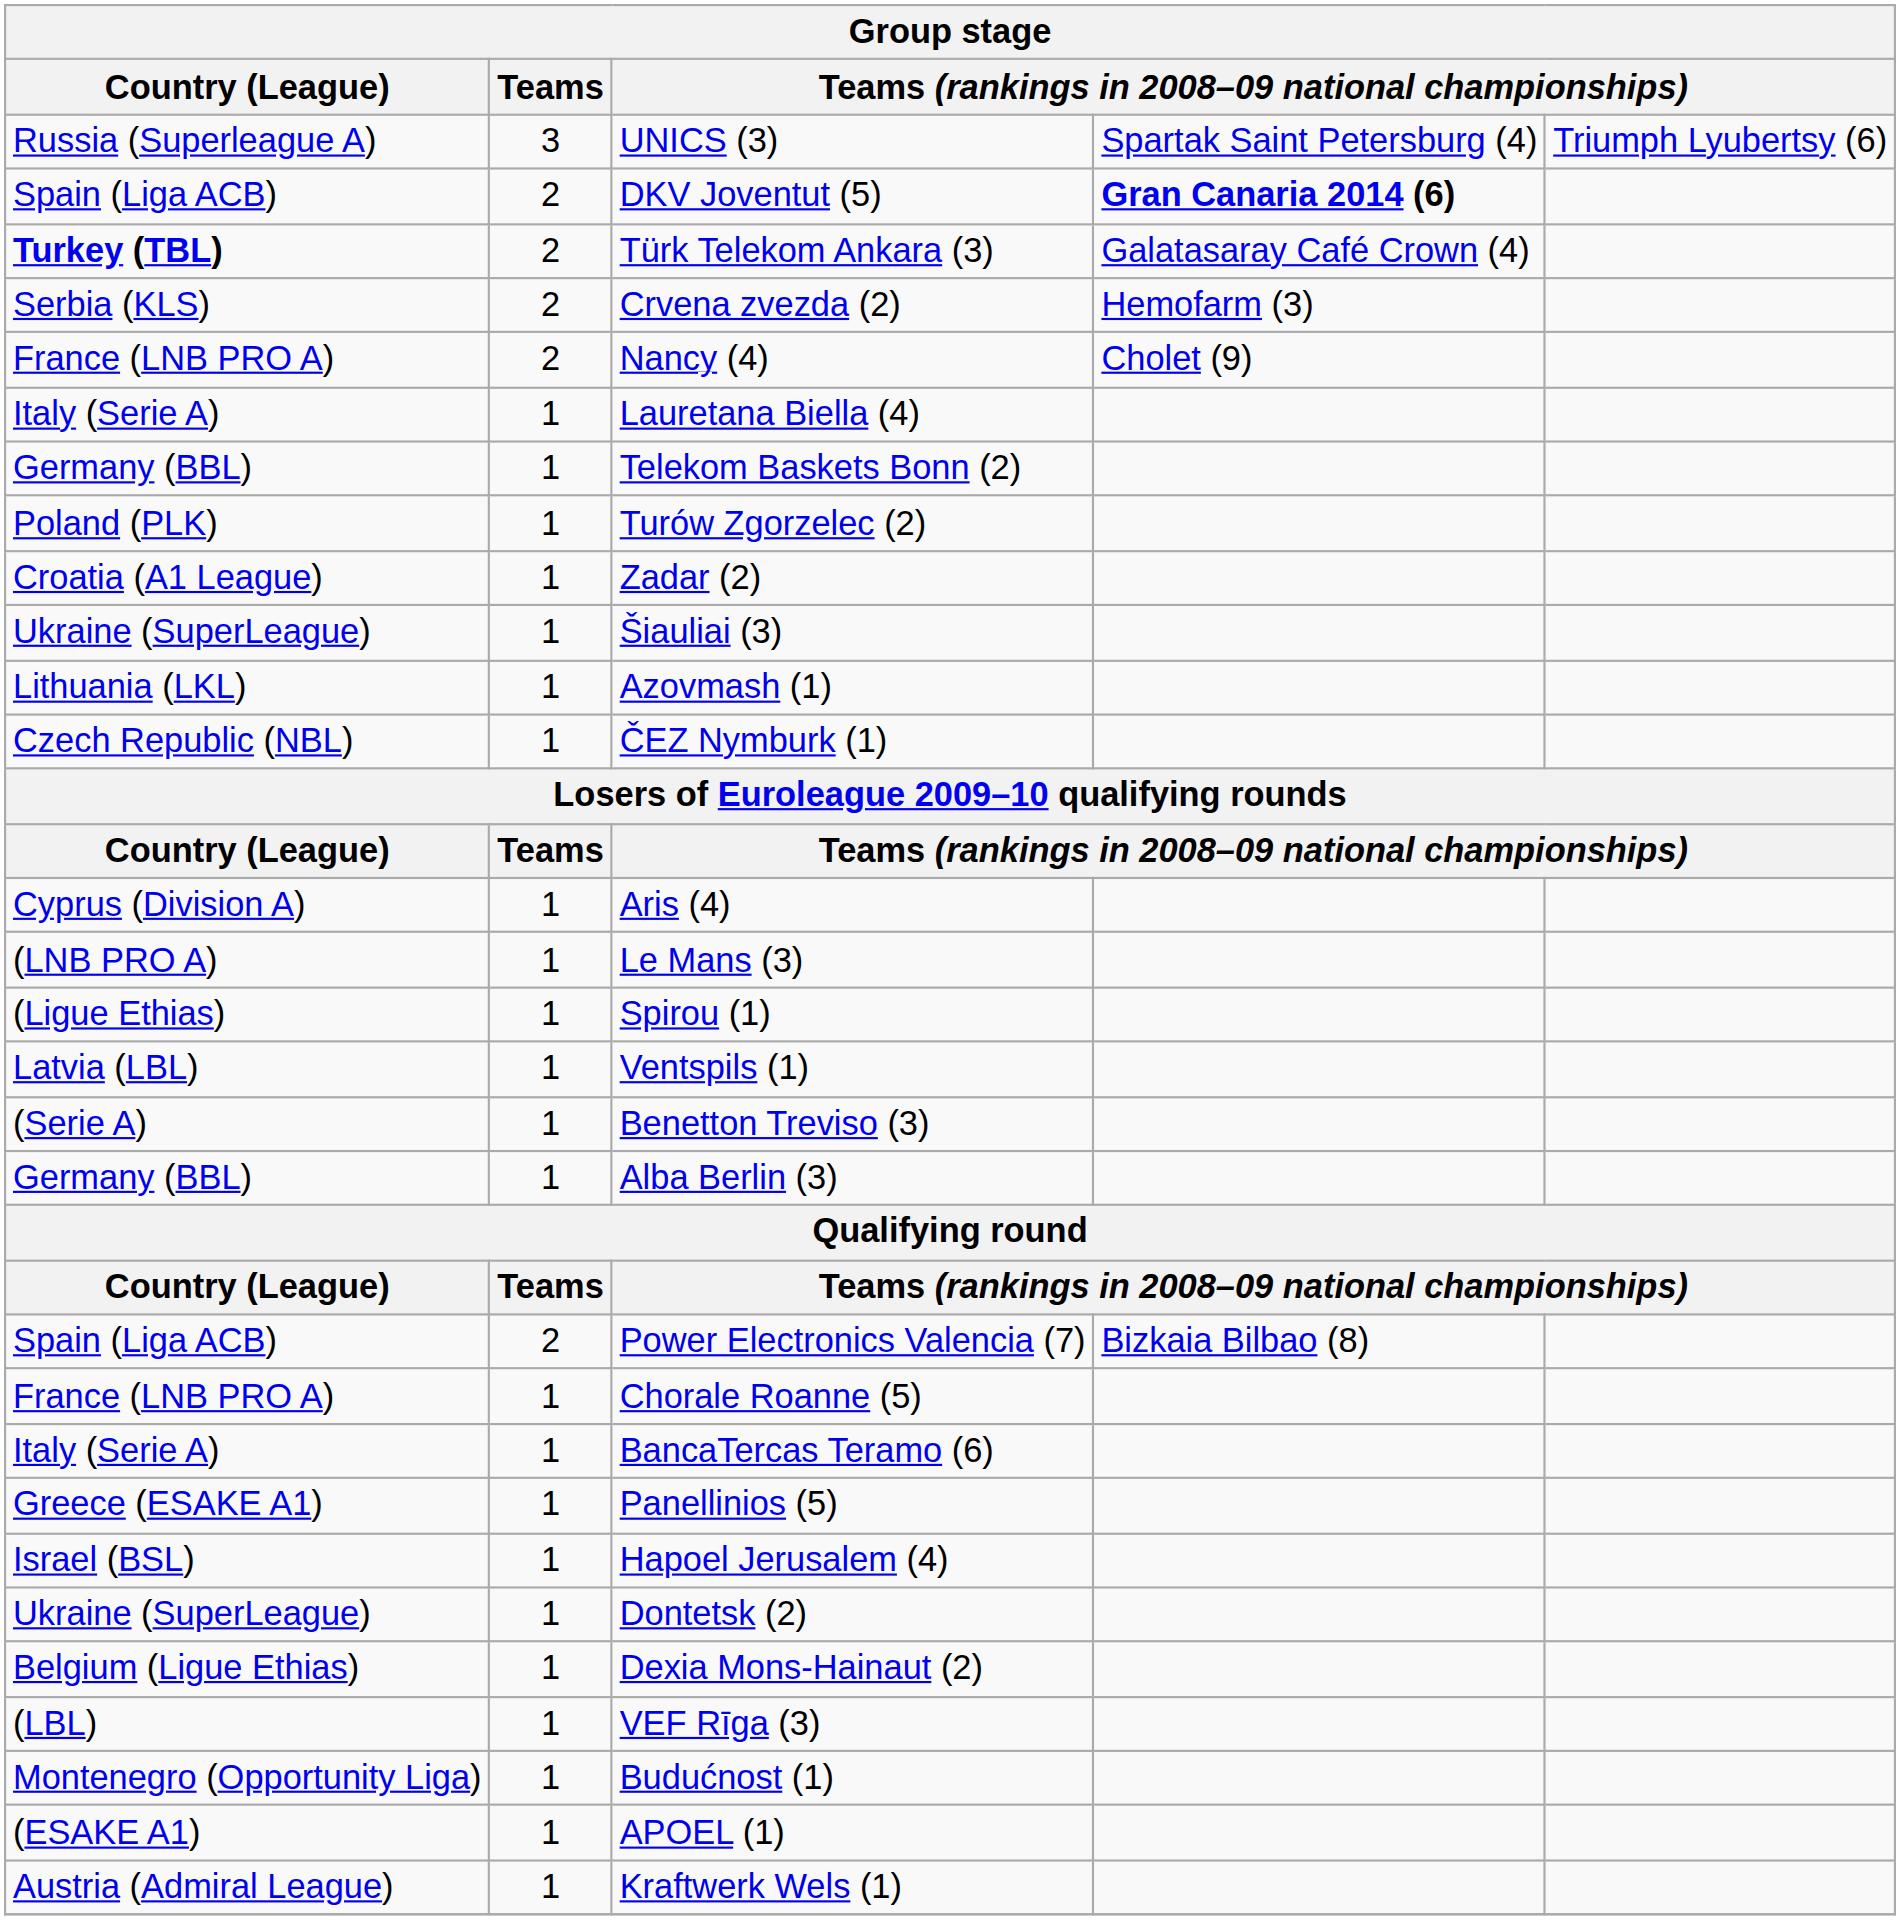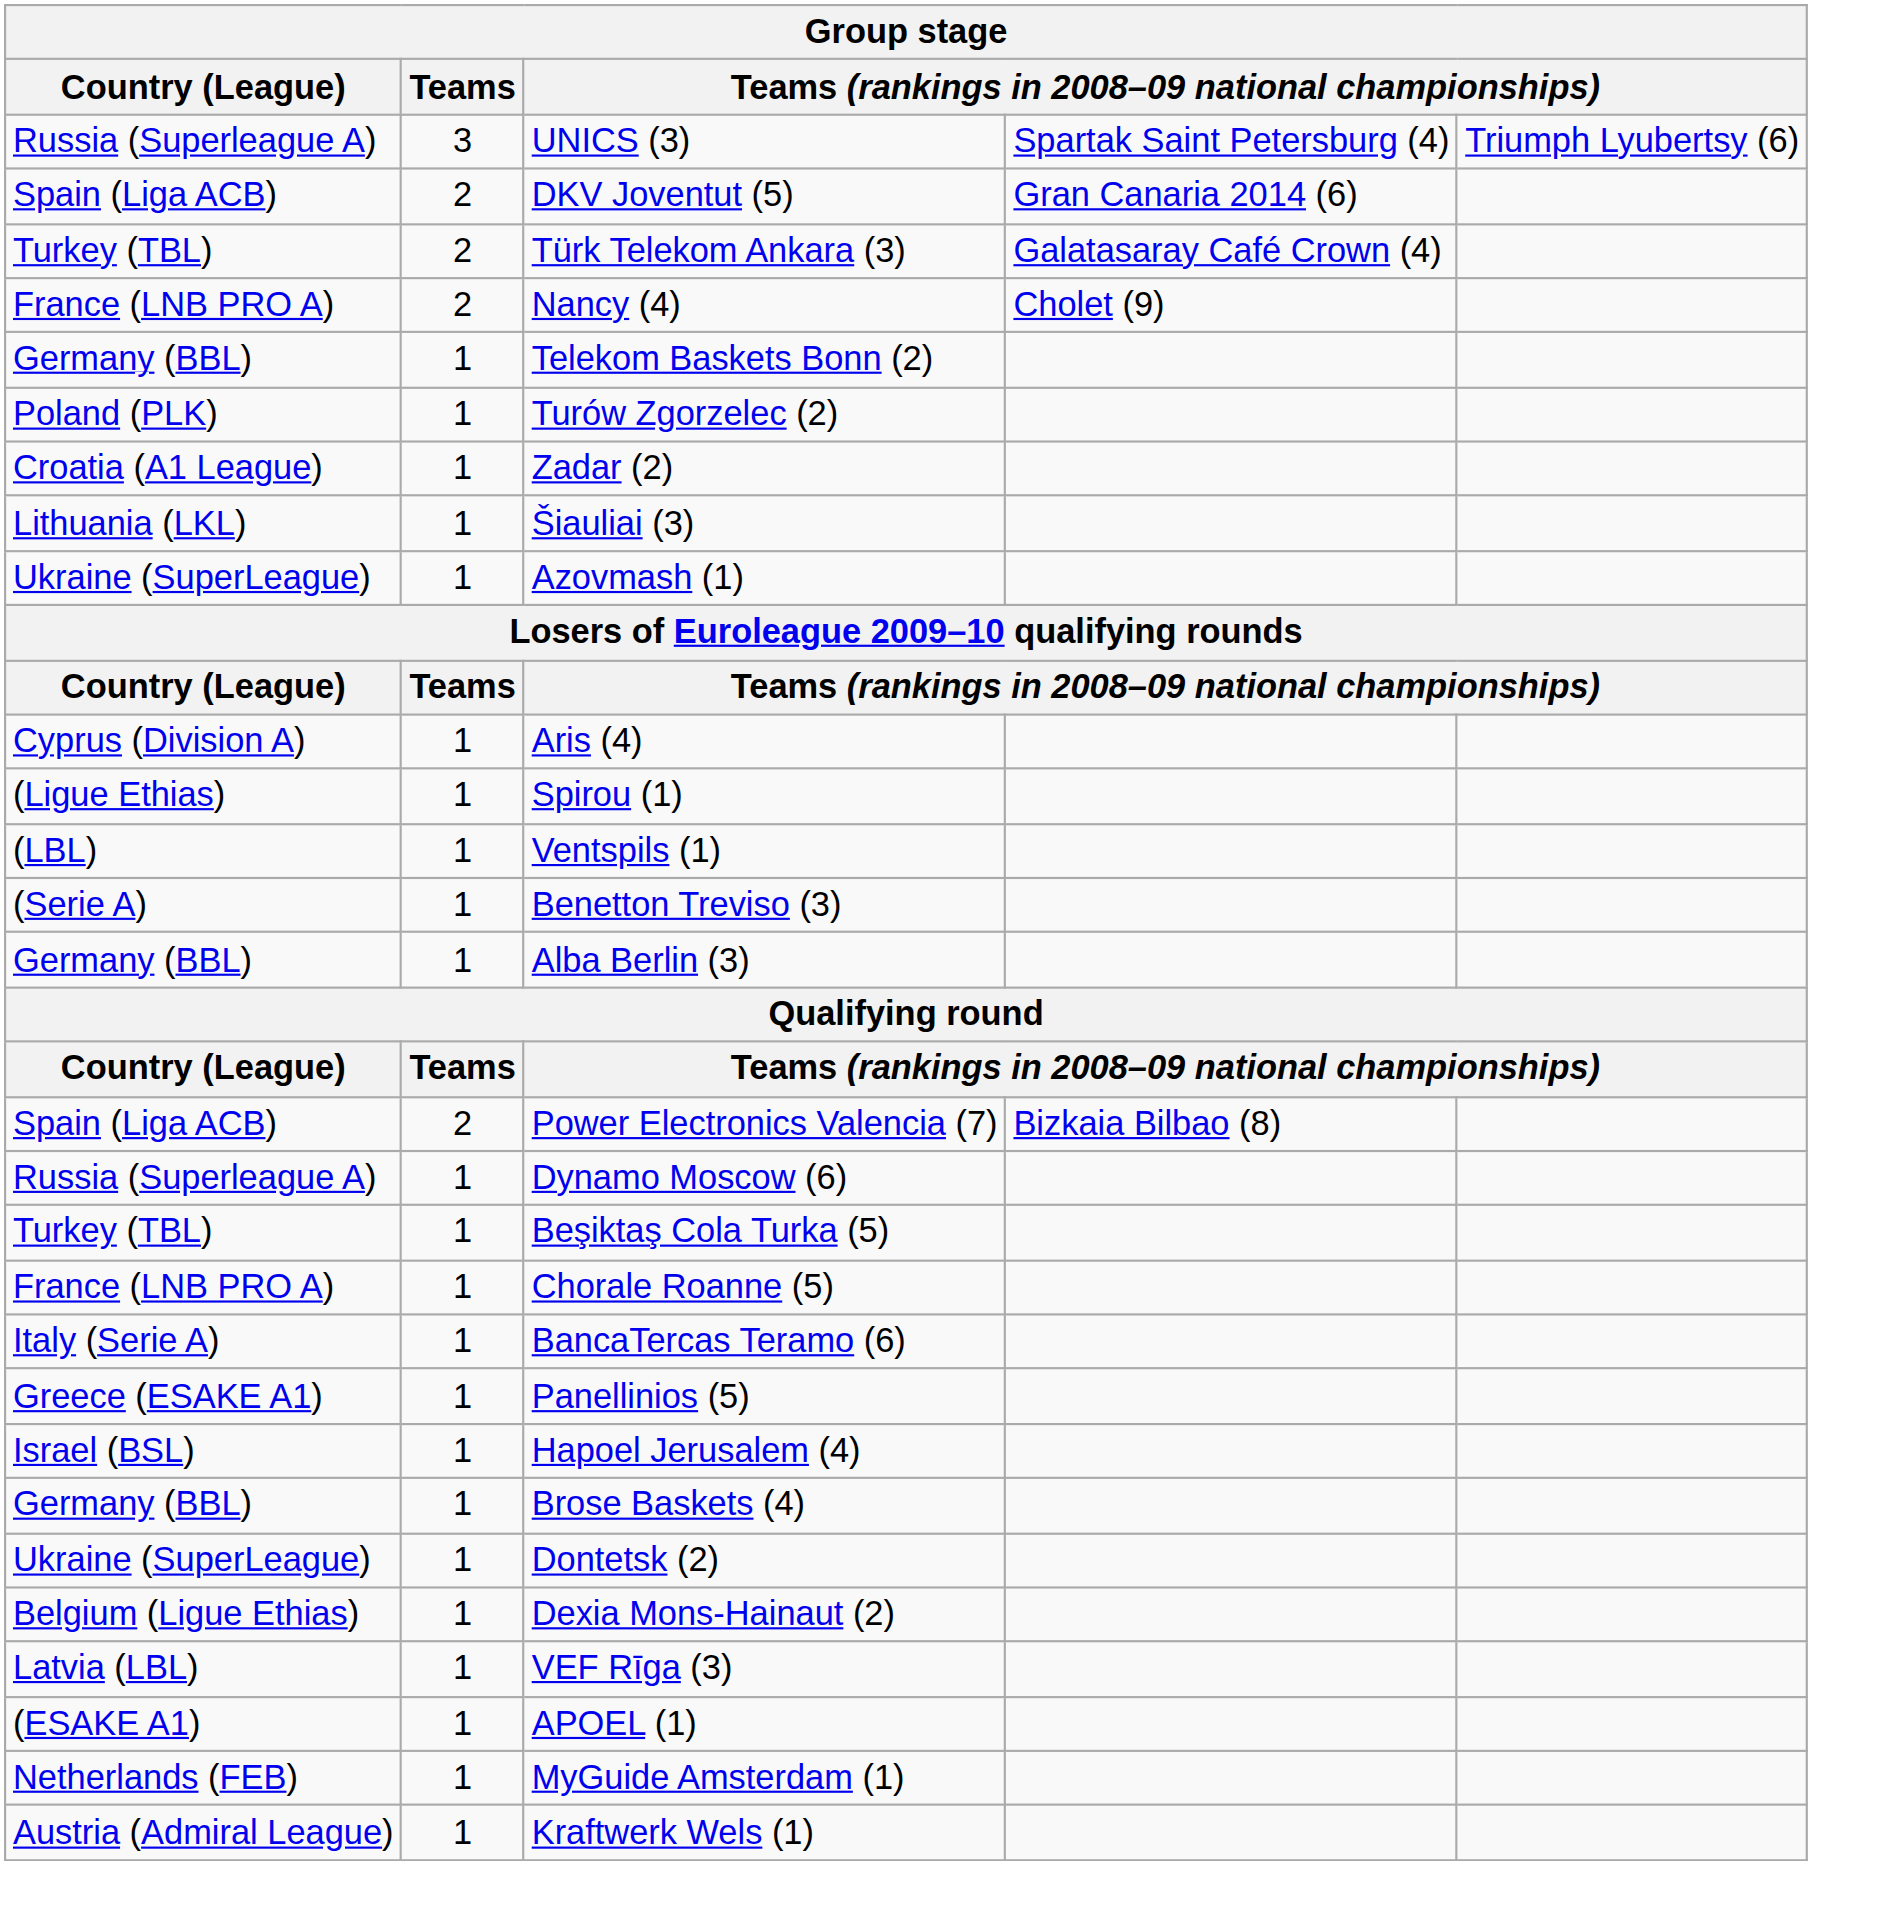 <table class="wikitable">
 <tr>
 <th colspan=5>Group stage</th>
 </tr>
 <tr>
 <th !rowspan=1>Country (League)</th>
 <th rowspan=1>Teams</th>
 <th colspan=3>Teams <em>(rankings in 2008–09 national championships)</em></th>
 </tr>
 <tr>
 <td> <a href='#'>Russia</a> (<a href='#'>Superleague A</a>)</td>
 <td align=center>3</td>
 <td><a href='#'>UNICS</a> (3)</td>
 <td><a href='#'>Spartak Saint Petersburg</a> (4)</td>
 <td><a href='#'>Triumph Lyubertsy</a> (6)</td>
 </tr>
 <tr>
 <td> <a href='#'>Spain</a> (<a href='#'>Liga ACB</a>)</td>
 <td align=center>2</td>
 <td><a href='#'>DKV Joventut</a> (5)</td>
-<td><strong><a href='#'>Gran Canaria 2014</a> (6)</strong></td>
+<td><a href='#'>Gran Canaria 2014</a> (6)</td>
 <td></td>
 </tr>
 <tr>
-<td><strong> <a href='#'>Turkey</a> (<a href='#'>TBL</a>)</strong></td>
+<td> <a href='#'>Turkey</a> (<a href='#'>TBL</a>)</td>
 <td align=center>2</td>
 <td><a href='#'>Türk Telekom Ankara</a> (3)</td>
 <td><a href='#'>Galatasaray Café Crown</a> (4)</td>
-<td></td>
-</tr>
-<tr>
-<td> <a href='#'>Serbia</a> (<a href='#'>KLS</a>)</td>
-<td align=center>2</td>
-<td><a href='#'>Crvena zvezda</a> (2)</td>
-<td><a href='#'>Hemofarm</a> (3)</td>
 <td></td>
 </tr>
 <tr>
 <td> <a href='#'>France</a> (<a href='#'>LNB PRO A</a>)</td>
 <td align=center>2</td>
 <td><a href='#'>Nancy</a> (4)</td>
 <td><a href='#'>Cholet</a> (9)</td>
-<td></td>
-</tr>
-<tr>
-<td> <a href='#'>Italy</a> (<a href='#'>Serie A</a>)</td>
-<td align=center>1</td>
-<td><a href='#'>Lauretana Biella</a> (4)</td>
-<td></td>
 <td></td>
 </tr>
 <tr>
 <td> <a href='#'>Germany</a> (<a href='#'>BBL</a>)</td>
 <td align=center>1</td>
 <td><a href='#'>Telekom Baskets Bonn</a> (2)</td>
 <td></td>
 <td></td>
 </tr>
 <tr>
 <td> <a href='#'>Poland</a> (<a href='#'>PLK</a>)</td>
 <td align=center>1</td>
 <td><a href='#'>Turów Zgorzelec</a> (2)</td>
 <td></td>
 <td></td>
 </tr>
 <tr>
 <td> <a href='#'>Croatia</a> (<a href='#'>A1 League</a>)</td>
 <td align=center>1</td>
 <td><a href='#'>Zadar</a> (2)</td>
 <td></td>
 <td></td>
 </tr>
 <tr>
-<td> <a href='#'>Ukraine</a> (<a href='#'>SuperLeague</a>)</td>
+<td> <a href='#'>Lithuania</a> (<a href='#'>LKL</a>)</td>
 <td align=center>1</td>
 <td><a href='#'>Šiauliai</a> (3)</td>
 <td></td>
 <td></td>
 </tr>
 <tr>
-<td> <a href='#'>Lithuania</a> (<a href='#'>LKL</a>)</td>
+<td> <a href='#'>Ukraine</a> (<a href='#'>SuperLeague</a>)</td>
 <td align=center>1</td>
 <td><a href='#'>Azovmash</a> (1)</td>
-<td></td>
-<td></td>
-</tr>
-<tr>
-<td> <a href='#'>Czech Republic</a> (<a href='#'>NBL</a>)</td>
-<td align=center>1</td>
-<td><a href='#'>ČEZ Nymburk</a> (1)</td>
 <td></td>
 <td></td>
 </tr>
 <tr>
 <th colspan=5>Losers of <a href='#'>Euroleague 2009–10</a> qualifying rounds</th>
 </tr>
 <tr>
 <th !rowspan=1>Country (League)</th>
 <th rowspan=1>Teams</th>
 <th colspan=3>Teams <em>(rankings in 2008–09 national championships)</em></th>
 </tr>
 <tr>
 <td> <a href='#'>Cyprus</a> (<a href='#'>Division A</a>)</td>
 <td align=center>1</td>
 <td><a href='#'>Aris</a> (4)</td>
 <td></td>
 <td></td>
 </tr>
 <tr>
-<td> (<a href='#'>LNB PRO A</a>)</td>
-<td align=center>1</td>
-<td><a href='#'>Le Mans</a> (3)</td>
-<td></td>
-<td></td>
-</tr>
-<tr>
 <td> (<a href='#'>Ligue Ethias</a>)</td>
 <td align=center>1</td>
 <td><a href='#'>Spirou</a> (1)</td>
 <td></td>
 <td></td>
 </tr>
 <tr>
-<td> <a href='#'>Latvia</a> (<a href='#'>LBL</a>)</td>
+<td> (<a href='#'>LBL</a>)</td>
 <td align=center>1</td>
 <td><a href='#'>Ventspils</a> (1)</td>
 <td></td>
 <td></td>
 </tr>
 <tr>
 <td> (<a href='#'>Serie A</a>)</td>
 <td align=center>1</td>
 <td><a href='#'>Benetton Treviso</a> (3)</td>
 <td></td>
 <td></td>
 </tr>
 <tr>
 <td> <a href='#'>Germany</a> (<a href='#'>BBL</a>)</td>
 <td align=center>1</td>
 <td><a href='#'>Alba Berlin</a> (3)</td>
 <td></td>
 </tr>
 <tr>
 <th colspan=5>Qualifying round</th>
 </tr>
 <tr>
 <th !rowspan=1>Country (League)</th>
 <th rowspan=1>Teams</th>
 <th colspan=3>Teams <em>(rankings in 2008–09 national championships)</em></th>
 </tr>
 <tr>
 <td> <a href='#'>Spain</a> (<a href='#'>Liga ACB</a>)</td>
 <td align=center>2</td>
 <td><a href='#'>Power Electronics Valencia</a> (7)</td>
 <td><a href='#'>Bizkaia Bilbao</a> (8)</td>
 <td></td>
 </tr>
 <tr>
+<td> <a href='#'>Russia</a> (<a href='#'>Superleague A</a>)</td>
+<td align=center>1</td>
+<td><a href='#'>Dynamo Moscow</a> (6)</td>
+<td></td>
+<td></td>
+</tr>
+<tr>
+<td> <a href='#'>Turkey</a> (<a href='#'>TBL</a>)</td>
+<td align=center>1</td>
+<td><a href='#'>Beşiktaş Cola Turka</a> (5)</td>
+<td></td>
+<td></td>
+</tr>
+<tr>
 <td> <a href='#'>France</a> (<a href='#'>LNB PRO A</a>)</td>
 <td align=center>1</td>
 <td><a href='#'>Chorale Roanne</a> (5)</td>
 <td></td>
 <td></td>
 </tr>
 <tr>
 <td> <a href='#'>Italy</a> (<a href='#'>Serie A</a>)</td>
 <td align=center>1</td>
 <td><a href='#'>BancaTercas Teramo</a> (6)</td>
 <td></td>
 <td></td>
 </tr>
 <tr>
 <td> <a href='#'>Greece</a> (<a href='#'>ESAKE A1</a>)</td>
 <td align=center>1</td>
 <td><a href='#'>Panellinios</a> (5)</td>
 <td></td>
 <td></td>
 </tr>
 <tr>
 <td> <a href='#'>Israel</a> (<a href='#'>BSL</a>)</td>
 <td align=center>1</td>
 <td><a href='#'>Hapoel Jerusalem</a> (4)</td>
 <td></td>
 <td></td>
 </tr>
 <tr>
+<td> <a href='#'>Germany</a> (<a href='#'>BBL</a>)</td>
+<td align=center>1</td>
+<td><a href='#'>Brose Baskets</a> (4)</td>
+<td></td>
+<td></td>
+</tr>
+<tr>
 <td> <a href='#'>Ukraine</a> (<a href='#'>SuperLeague</a>)</td>
 <td align=center>1</td>
 <td><a href='#'>Dontetsk</a> (2)</td>
 <td></td>
 <td></td>
 </tr>
 <tr>
 <td> <a href='#'>Belgium</a> (<a href='#'>Ligue Ethias</a>)</td>
 <td align=center>1</td>
 <td><a href='#'>Dexia Mons-Hainaut</a> (2)</td>
 <td></td>
 <td></td>
 </tr>
 <tr>
-<td> (<a href='#'>LBL</a>)</td>
+<td> <a href='#'>Latvia</a> (<a href='#'>LBL</a>)</td>
 <td align=center>1</td>
 <td><a href='#'>VEF Rīga</a> (3)</td>
-<td></td>
-<td></td>
-</tr>
-<tr>
-<td> <a href='#'>Montenegro</a> (<a href='#'>Opportunity Liga</a>)</td>
-<td align=center>1</td>
-<td><a href='#'>Budućnost</a> (1)</td>
 <td></td>
 <td></td>
 </tr>
 <tr>
 <td> (<a href='#'>ESAKE A1</a>)</td>
 <td align=center>1</td>
 <td><a href='#'>APOEL</a> (1)</td>
+<td></td>
+<td></td>
+</tr>
+<tr>
+<td> <a href='#'>Netherlands</a> (<a href='#'>FEB</a>)</td>
+<td align=center>1</td>
+<td><a href='#'>MyGuide Amsterdam</a> (1)</td>
 <td></td>
 <td></td>
 </tr>
 <tr>
 <td> <a href='#'>Austria</a> (<a href='#'>Admiral League</a>)</td>
 <td align=center>1</td>
 <td><a href='#'>Kraftwerk Wels</a> (1)</td>
 <td></td>
 <td></td>
 </tr>
 <tr>
 </tr>
 </table>
